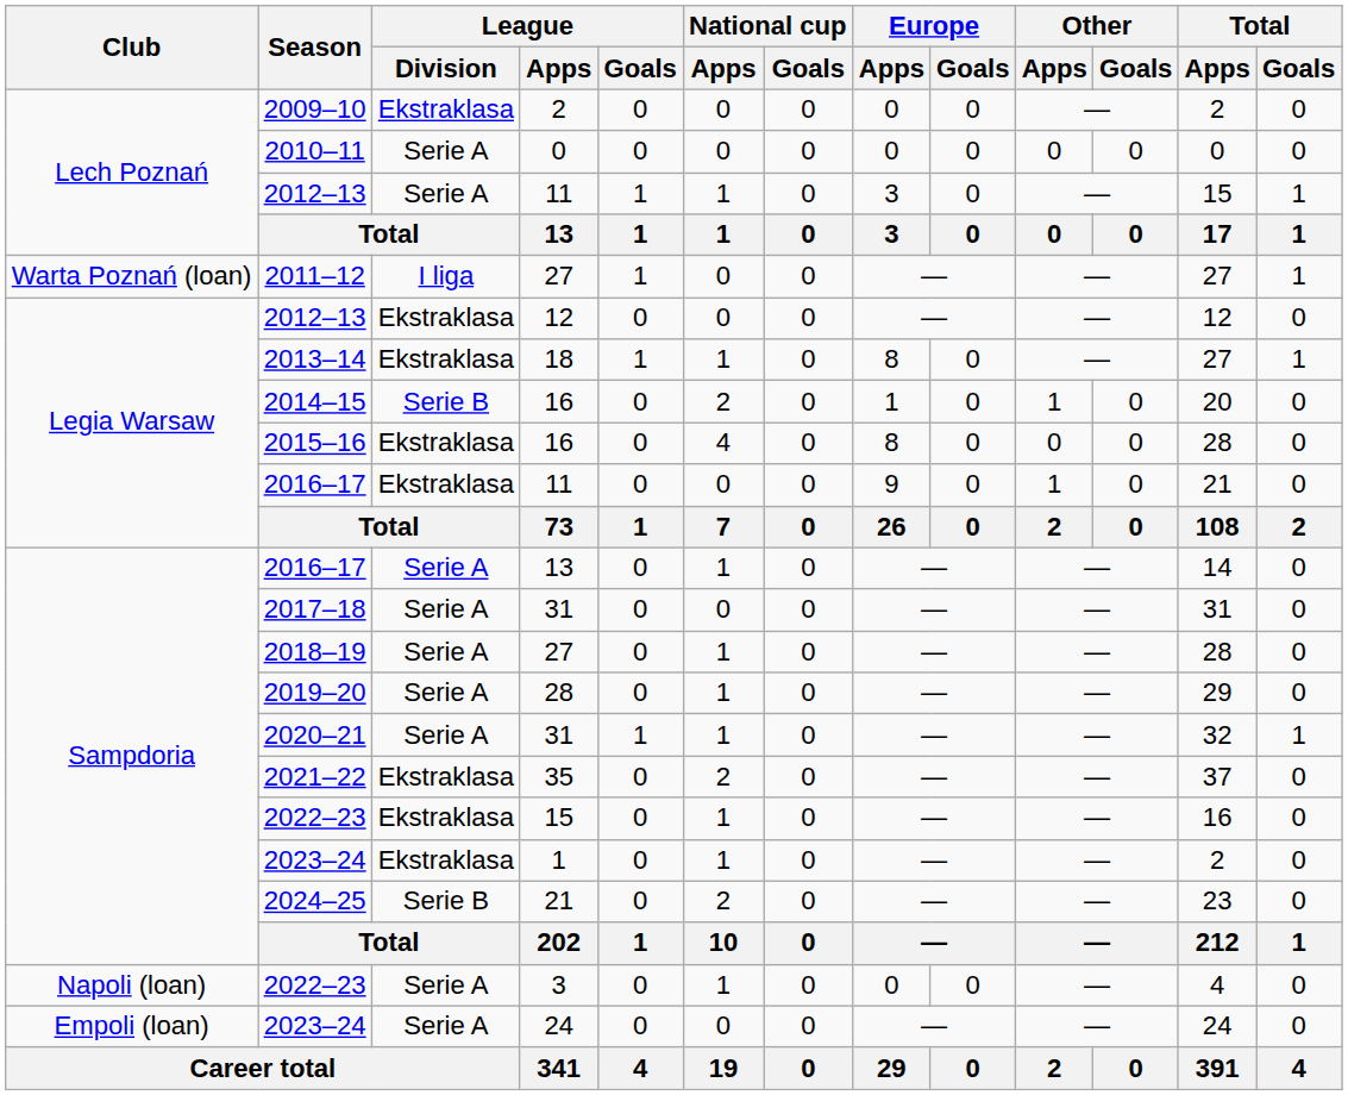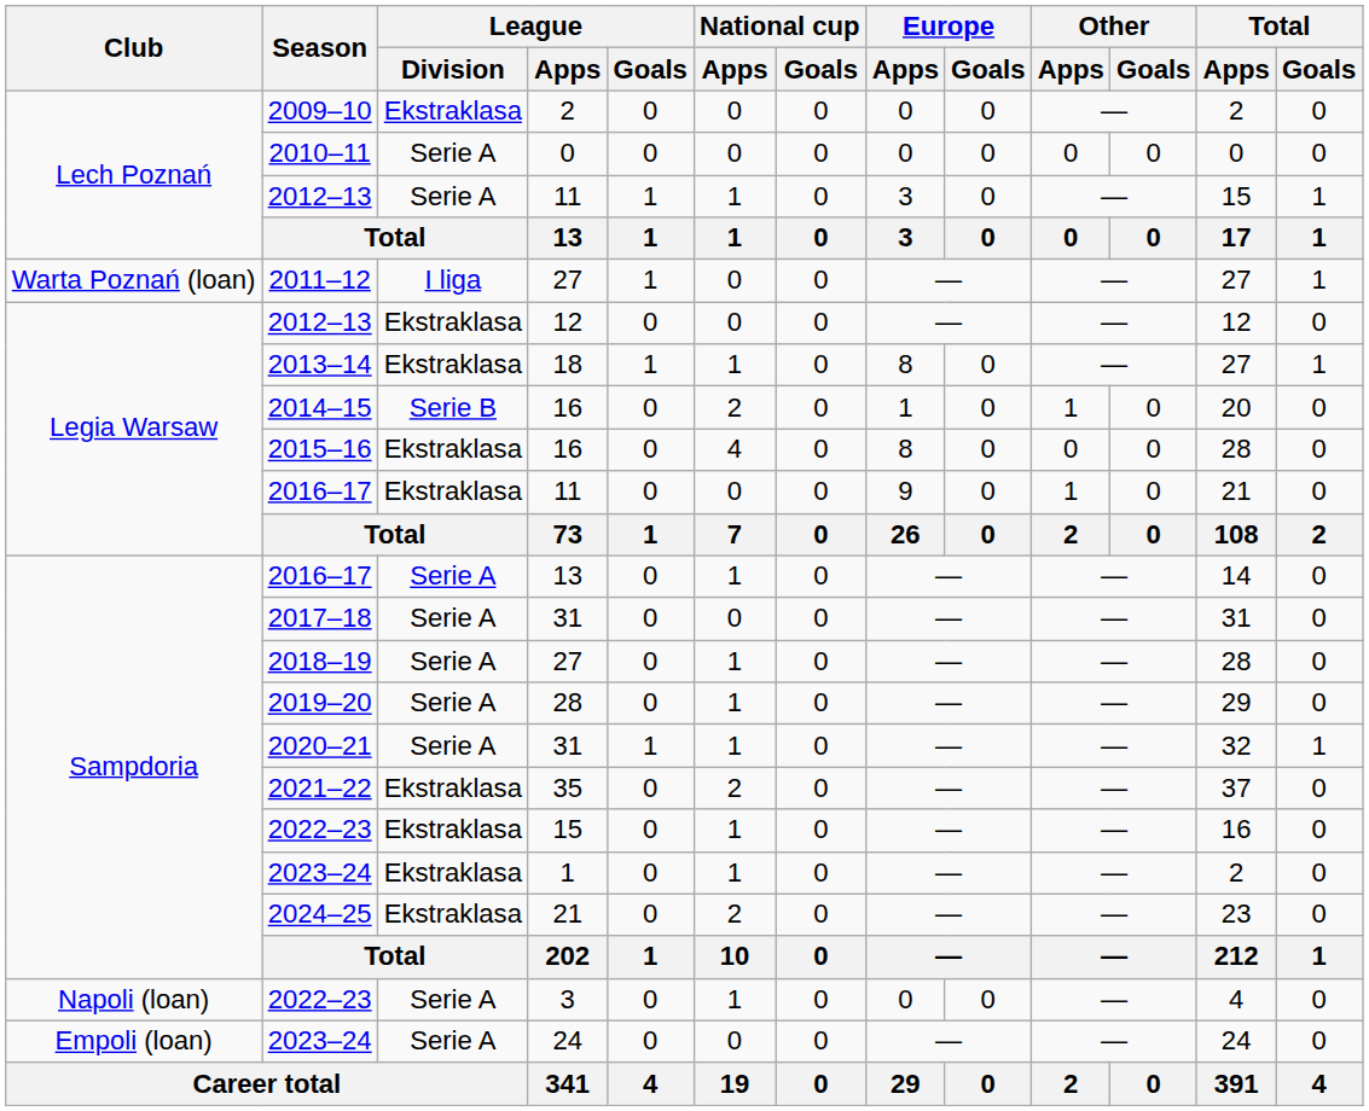 <table class="wikitable" style="text-align:center">
 <tr>
 <th rowspan="2">Club</th>
 <th rowspan="2">Season</th>
 <th colspan="3">League</th>
 <th colspan="2">National cup</th>
 <th colspan="2"><a href='#'>Europe</a></th>
 <th colspan="2">Other</th>
 <th colspan="2">Total</th>
 </tr>
 <tr>
 <th>Division</th>
 <th>Apps</th>
 <th>Goals</th>
 <th>Apps</th>
 <th>Goals</th>
 <th>Apps</th>
 <th>Goals</th>
 <th>Apps</th>
 <th>Goals</th>
 <th>Apps</th>
 <th>Goals</th>
 </tr>
 <tr>
 <td rowspan="4"><a href='#'>Lech Poznań</a></td>
 <td><a href='#'>2009–10</a></td>
 <td><a href='#'>Ekstraklasa</a></td>
 <td>2</td>
 <td>0</td>
 <td>0</td>
 <td>0</td>
 <td>0</td>
 <td>0</td>
 <td colspan="2">—</td>
 <td>2</td>
 <td>0</td>
 </tr>
 <tr>
 <td><a href='#'>2010–11</a></td>
 <td>Serie A</td>
 <td>0</td>
 <td>0</td>
 <td>0</td>
 <td>0</td>
 <td>0</td>
 <td>0</td>
 <td>0</td>
 <td>0</td>
 <td>0</td>
 <td>0</td>
 </tr>
 <tr>
 <td><a href='#'>2012–13</a></td>
 <td>Serie A</td>
 <td>11</td>
 <td>1</td>
 <td>1</td>
 <td>0</td>
 <td>3</td>
 <td>0</td>
 <td colspan="2">—</td>
 <td>15</td>
 <td>1</td>
 </tr>
 <tr>
 <th colspan="2">Total</th>
 <th>13</th>
 <th>1</th>
 <th>1</th>
 <th>0</th>
 <th>3</th>
 <th>0</th>
 <th>0</th>
 <th>0</th>
 <th>17</th>
 <th>1</th>
 </tr>
 <tr>
 <td><a href='#'>Warta Poznań</a> (loan)</td>
 <td><a href='#'>2011–12</a></td>
 <td><a href='#'>I liga</a></td>
 <td>27</td>
 <td>1</td>
 <td>0</td>
 <td>0</td>
 <td colspan="2">—</td>
 <td colspan="2">—</td>
 <td>27</td>
 <td>1</td>
 </tr>
 <tr>
 <td rowspan="6"><a href='#'>Legia Warsaw</a></td>
 <td><a href='#'>2012–13</a></td>
 <td>Ekstraklasa</td>
 <td>12</td>
 <td>0</td>
 <td>0</td>
 <td>0</td>
 <td colspan="2">—</td>
 <td colspan="2">—</td>
 <td>12</td>
 <td>0</td>
 </tr>
 <tr>
 <td><a href='#'>2013–14</a></td>
 <td>Ekstraklasa</td>
 <td>18</td>
 <td>1</td>
 <td>1</td>
 <td>0</td>
 <td>8</td>
 <td>0</td>
 <td colspan="2">—</td>
 <td>27</td>
 <td>1</td>
 </tr>
 <tr>
 <td><a href='#'>2014–15</a></td>
 <td><a href='#'>Serie B</a></td>
 <td>16</td>
 <td>0</td>
 <td>2</td>
 <td>0</td>
 <td>1</td>
 <td>0</td>
 <td>1</td>
 <td>0</td>
 <td>20</td>
 <td>0</td>
 </tr>
 <tr>
 <td><a href='#'>2015–16</a></td>
 <td>Ekstraklasa</td>
 <td>16</td>
 <td>0</td>
 <td>4</td>
 <td>0</td>
 <td>8</td>
 <td>0</td>
 <td>0</td>
 <td>0</td>
 <td>28</td>
 <td>0</td>
 </tr>
 <tr>
 <td><a href='#'>2016–17</a></td>
 <td>Ekstraklasa</td>
 <td>11</td>
 <td>0</td>
 <td>0</td>
 <td>0</td>
 <td>9</td>
 <td>0</td>
 <td>1</td>
 <td>0</td>
 <td>21</td>
 <td>0</td>
 </tr>
 <tr>
 <th colspan="2">Total</th>
 <th>73</th>
 <th>1</th>
 <th>7</th>
 <th>0</th>
 <th>26</th>
 <th>0</th>
 <th>2</th>
 <th>0</th>
 <th>108</th>
 <th>2</th>
 </tr>
 <tr>
 <td rowspan="10"><a href='#'>Sampdoria</a></td>
 <td><a href='#'>2016–17</a></td>
 <td><a href='#'>Serie A</a></td>
 <td>13</td>
 <td>0</td>
 <td>1</td>
 <td>0</td>
 <td colspan="2">—</td>
 <td colspan="2">—</td>
 <td>14</td>
 <td>0</td>
 </tr>
 <tr>
 <td><a href='#'>2017–18</a></td>
 <td>Serie A</td>
 <td>31</td>
 <td>0</td>
 <td>0</td>
 <td>0</td>
 <td colspan="2">—</td>
 <td colspan="2">—</td>
 <td>31</td>
 <td>0</td>
 </tr>
 <tr>
 <td><a href='#'>2018–19</a></td>
 <td>Serie A</td>
 <td>27</td>
 <td>0</td>
 <td>1</td>
 <td>0</td>
 <td colspan="2">—</td>
 <td colspan="2">—</td>
 <td>28</td>
 <td>0</td>
 </tr>
 <tr>
 <td><a href='#'>2019–20</a></td>
 <td>Serie A</td>
 <td>28</td>
 <td>0</td>
 <td>1</td>
 <td>0</td>
 <td colspan="2">—</td>
 <td colspan="2">—</td>
 <td>29</td>
 <td>0</td>
 </tr>
 <tr>
 <td><a href='#'>2020–21</a></td>
 <td>Serie A</td>
 <td>31</td>
 <td>1</td>
 <td>1</td>
 <td>0</td>
 <td colspan="2">—</td>
 <td colspan="2">—</td>
 <td>32</td>
 <td>1</td>
 </tr>
 <tr>
 <td><a href='#'>2021–22</a></td>
 <td>Ekstraklasa</td>
 <td>35</td>
 <td>0</td>
 <td>2</td>
 <td>0</td>
 <td colspan="2">—</td>
 <td colspan="2">—</td>
 <td>37</td>
 <td>0</td>
 </tr>
 <tr>
 <td><a href='#'>2022–23</a></td>
 <td>Ekstraklasa</td>
 <td>15</td>
 <td>0</td>
 <td>1</td>
 <td>0</td>
 <td colspan="2">—</td>
 <td colspan="2">—</td>
 <td>16</td>
 <td>0</td>
 </tr>
 <tr>
 <td><a href='#'>2023–24</a></td>
 <td>Ekstraklasa</td>
 <td>1</td>
 <td>0</td>
 <td>1</td>
 <td>0</td>
 <td colspan="2">—</td>
 <td colspan="2">—</td>
 <td>2</td>
 <td>0</td>
 </tr>
 <tr>
 <td><a href='#'>2024–25</a></td>
-<td>Serie B</td>
+<td>Ekstraklasa</td>
 <td>21</td>
 <td>0</td>
 <td>2</td>
 <td>0</td>
 <td colspan="2">—</td>
 <td colspan="2">—</td>
 <td>23</td>
 <td>0</td>
 </tr>
 <tr>
 <th colspan="2">Total</th>
 <th>202</th>
 <th>1</th>
 <th>10</th>
 <th>0</th>
 <th colspan="2">—</th>
 <th colspan="2">—</th>
 <th>212</th>
 <th>1</th>
 </tr>
 <tr>
 <td><a href='#'>Napoli</a> (loan)</td>
 <td><a href='#'>2022–23</a></td>
 <td>Serie A</td>
 <td>3</td>
 <td>0</td>
 <td>1</td>
 <td>0</td>
 <td>0</td>
 <td>0</td>
 <td colspan="2">—</td>
 <td>4</td>
 <td>0</td>
 </tr>
 <tr>
 <td><a href='#'>Empoli</a> (loan)</td>
 <td><a href='#'>2023–24</a></td>
 <td>Serie A</td>
 <td>24</td>
 <td>0</td>
 <td>0</td>
 <td>0</td>
 <td colspan="2">—</td>
 <td colspan="2">—</td>
 <td>24</td>
 <td>0</td>
 </tr>
 <tr>
 <th colspan="3">Career total</th>
 <th>341</th>
 <th>4</th>
 <th>19</th>
 <th>0</th>
 <th>29</th>
 <th>0</th>
 <th>2</th>
 <th>0</th>
 <th>391</th>
 <th>4</th>
 </tr>
 </table>
